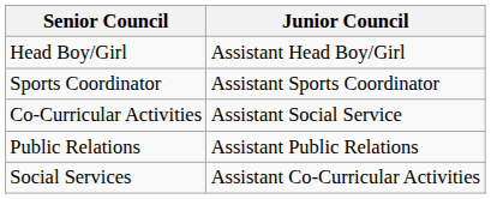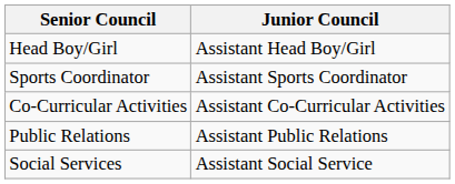 <table class="wikitable">
 <tr>
 <th>Senior Council</th>
 <th>Junior Council</th>
 </tr>
 <tr>
 <td>Head Boy/Girl</td>
 <td>Assistant Head Boy/Girl</td>
 </tr>
 <tr>
 <td>Sports Coordinator</td>
 <td>Assistant Sports Coordinator</td>
 </tr>
 <tr>
 <td>Co-Curricular Activities</td>
-<td>Assistant Social Service</td>
+<td>Assistant Co-Curricular Activities</td>
 </tr>
 <tr>
 <td>Public Relations</td>
 <td>Assistant Public Relations</td>
 </tr>
 <tr>
 <td>Social Services</td>
-<td>Assistant Co-Curricular Activities</td>
+<td>Assistant Social Service</td>
 </tr>
 </table>
